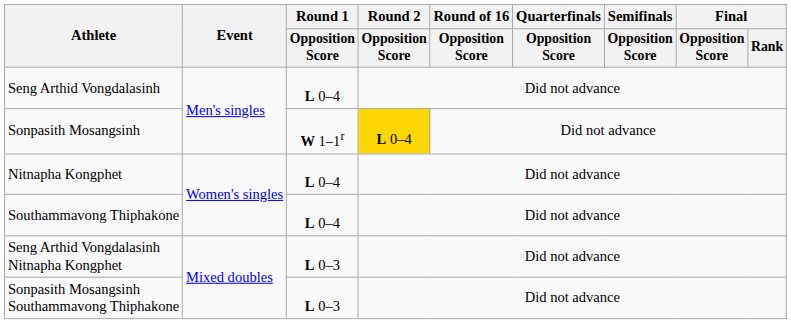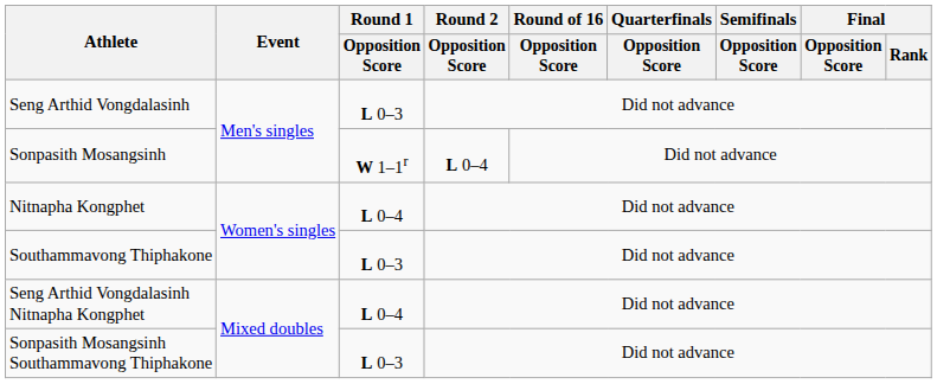 <table class=wikitable style="font-size:90%; text-align:center;">
 <tr>
 <th rowspan="2">Athlete</th>
 <th rowspan="2">Event</th>
 <th>Round 1</th>
 <th>Round 2</th>
 <th>Round of 16</th>
 <th>Quarterfinals</th>
 <th>Semifinals</th>
 <th colspan=2>Final</th>
 </tr>
 <tr style="font-size:95%">
 <th>Opposition<br>Score</th>
 <th>Opposition<br>Score</th>
 <th>Opposition<br>Score</th>
 <th>Opposition<br>Score</th>
 <th>Opposition<br>Score</th>
 <th>Opposition<br>Score</th>
 <th>Rank</th>
 </tr>
 <tr>
 <td align=left>Seng Arthid Vongdalasinh</td>
 <td align=left rowspan=2><a href='#'>Men's singles</a></td>
-<td><br><strong>L</strong> 0–4</td>
+<td><br><strong>L</strong> 0–3</td>
 <td colspan=6>Did not advance</td>
 </tr>
 <tr>
 <td align=left>Sonpasith Mosangsinh</td>
 <td><br><strong>W</strong> 1–1<sup>r</sup></td>
-<td style="background: gold;"><br><strong>L</strong> 0–4</td>
+<td><br><strong>L</strong> 0–4</td>
 <td colspan=5>Did not advance</td>
 </tr>
 <tr>
 <td align=left>Nitnapha Kongphet</td>
 <td align=left rowspan=2><a href='#'>Women's singles</a></td>
 <td><br><strong>L</strong> 0–4</td>
 <td colspan=6>Did not advance</td>
 </tr>
 <tr>
 <td align=left>Southammavong Thiphakone</td>
-<td><br><strong>L</strong> 0–4</td>
+<td><br><strong>L</strong> 0–3</td>
 <td colspan=6>Did not advance</td>
 </tr>
 <tr>
 <td align=left>Seng Arthid Vongdalasinh<br>Nitnapha Kongphet</td>
 <td align=left rowspan=2><a href='#'>Mixed doubles</a></td>
-<td><br><strong>L</strong> 0–3</td>
+<td><br><strong>L</strong> 0–4</td>
 <td colspan=6>Did not advance</td>
 </tr>
 <tr>
 <td align=left>Sonpasith Mosangsinh<br>Southammavong Thiphakone</td>
 <td><br><strong>L</strong> 0–3</td>
 <td colspan=6>Did not advance</td>
 </tr>
 </table>
